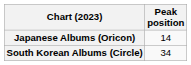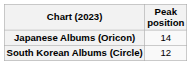 <table class="wikitable sortable plainrowheaders" style="text-align:center">
 <tr>
 <th scope="col">Chart (2023)</th>
 <th scope="col">Peak<br>position</th>
 </tr>
 <tr>
 <th scope="row">Japanese Albums (Oricon)</th>
 <td>14</td>
 </tr>
 <tr>
 <th scope="row">South Korean Albums (Circle)</th>
-<td>34</td>
+<td>12</td>
 </tr>
 </table>
